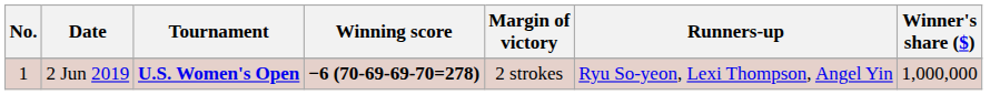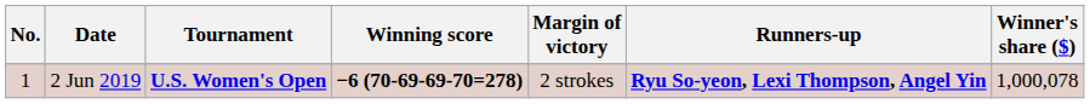 <table class="wikitable" style="font-size:95%;">
 <tr>
 <th>No.</th>
 <th>Date</th>
 <th>Tournament</th>
 <th>Winning score</th>
 <th>Margin of<br>victory</th>
 <th>Runners-up</th>
 <th>Winner's<br>share (<a href='#'>$</a>)</th>
 </tr>
 <tr>
 </tr>
 <tr style="background:#e5d1cb;">
 <td align=center>1</td>
 <td>2 Jun <a href='#'>2019</a></td>
 <td><strong><a href='#'>U.S. Women's Open</a></strong></td>
 <td><strong>−6 (70-69-69-70=278)</strong></td>
 <td align=center>2 strokes</td>
-<td> <a href='#'>Ryu So-yeon</a>,  <a href='#'>Lexi Thompson</a>,  <a href='#'>Angel Yin</a></td>
-<td align=center>1,000,000</td>
+<td><strong> <a href='#'>Ryu So-yeon</a>,  <a href='#'>Lexi Thompson</a>,  <a href='#'>Angel Yin</a></strong></td>
+<td align=center>1,000,078</td>
 </tr>
 </table>
